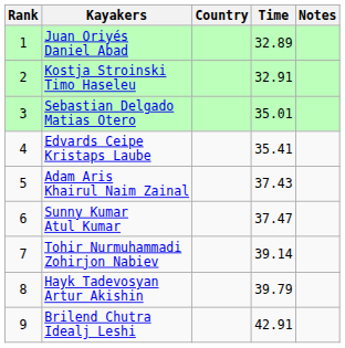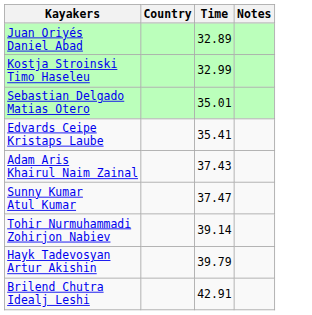 <table class="wikitable" style="text-align:center">
 <tr>
-<th>Rank</th>
 <th>Kayakers</th>
 <th>Country</th>
 <th>Time</th>
 <th>Notes</th>
 </tr>
 <tr bgcolor=bbffbb>
-<td>1</td>
 <td align="left"><a href='#'>Juan Oriyés</a><br><a href='#'>Daniel Abad</a></td>
 <td align="left"></td>
 <td>32.89</td>
 <td></td>
 </tr>
 <tr bgcolor=bbffbb>
-<td>2</td>
 <td align="left"><a href='#'>Kostja Stroinski</a><br><a href='#'>Timo Haseleu</a></td>
 <td align="left"></td>
-<td>32.91</td>
+<td>32.99</td>
 <td></td>
 </tr>
 <tr bgcolor=bbffbb>
-<td>3</td>
 <td align="left"><a href='#'>Sebastian Delgado</a><br><a href='#'>Matias Otero</a></td>
 <td align="left"></td>
 <td>35.01</td>
 <td></td>
 </tr>
 <tr>
-<td>4</td>
 <td align="left"><a href='#'>Edvards Ceipe</a><br><a href='#'>Kristaps Laube</a></td>
 <td align="left"></td>
 <td>35.41</td>
 <td></td>
 </tr>
 <tr>
-<td>5</td>
 <td align="left"><a href='#'>Adam Aris</a><br><a href='#'>Khairul Naim Zainal</a></td>
 <td align="left"></td>
 <td>37.43</td>
 <td></td>
 </tr>
 <tr>
-<td>6</td>
 <td align="left"><a href='#'>Sunny Kumar</a><br><a href='#'>Atul Kumar</a></td>
 <td align="left"></td>
 <td>37.47</td>
 <td></td>
 </tr>
 <tr>
-<td>7</td>
 <td align="left"><a href='#'>Tohir Nurmuhammadi</a><br><a href='#'>Zohirjon Nabiev</a></td>
 <td align="left"></td>
 <td>39.14</td>
 <td></td>
 </tr>
 <tr>
-<td>8</td>
 <td align="left"><a href='#'>Hayk Tadevosyan</a><br><a href='#'>Artur Akishin</a></td>
 <td align="left"></td>
 <td>39.79</td>
 <td></td>
 </tr>
 <tr>
-<td>9</td>
 <td align="left"><a href='#'>Brilend Chutra</a><br><a href='#'>Idealj Leshi</a></td>
 <td align="left"></td>
 <td>42.91</td>
 <td></td>
 </tr>
 </table>
